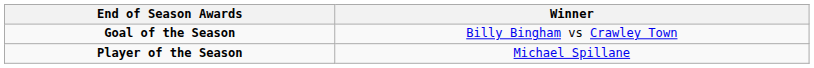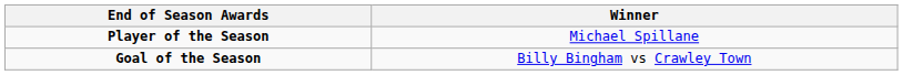 <table class="wikitable" style="text-align:center; font-size:95%;width:65%; text-align:left">
 <tr>
 <th><strong>End of Season Awards</strong></th>
 <th><strong>Winner</strong></th>
 </tr>
 <tr --->
+<td align="center"><strong>Player of the Season</strong></td>
+<td align="center"><a href='#'>Michael Spillane</a></td>
+</tr>
+<tr --->
 <td align="center"><strong>Goal of the Season</strong></td>
 <td align="center"><a href='#'>Billy Bingham</a> vs <a href='#'>Crawley Town</a></td>
 </tr>
-<tr --->
-<td align="center"><strong>Player of the Season</strong></td>
-<td align="center"><a href='#'>Michael Spillane</a></td>
-</tr>
 </table>
